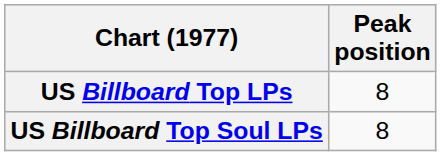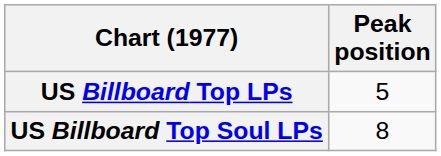 <table class="wikitable sortable plainrowheaders">
 <tr>
 <th scope="col">Chart (1977)</th>
 <th scope="col">Peak<br>position</th>
 </tr>
 <tr>
 <th scope="row">US <a href='#'><em>Billboard</em> Top LPs</a></th>
-<td align="center">8</td>
+<td align="center">5</td>
 </tr>
 <tr>
 <th scope="row">US <em>Billboard</em> <a href='#'>Top Soul LPs</a></th>
 <td align="center">8</td>
 </tr>
 </table>
